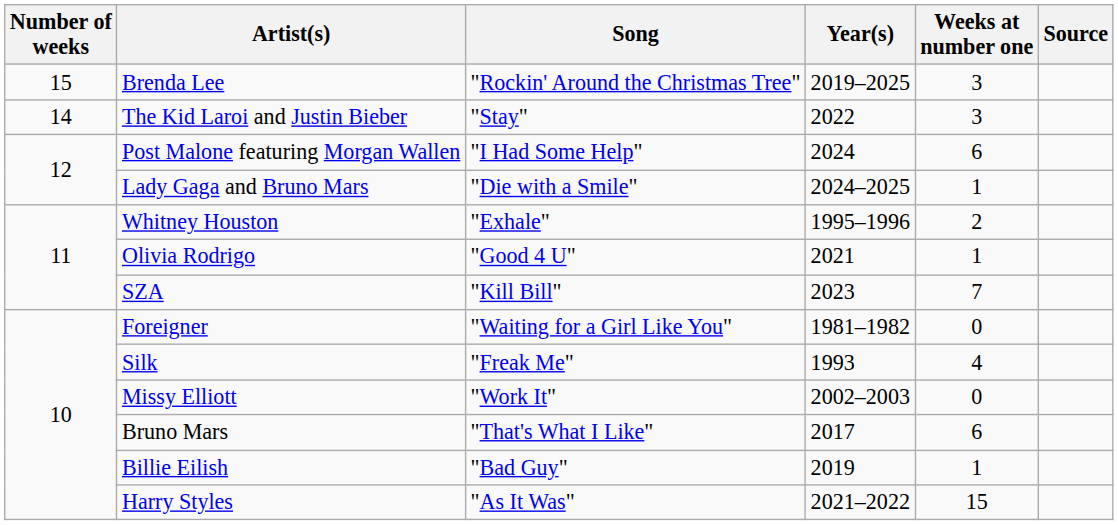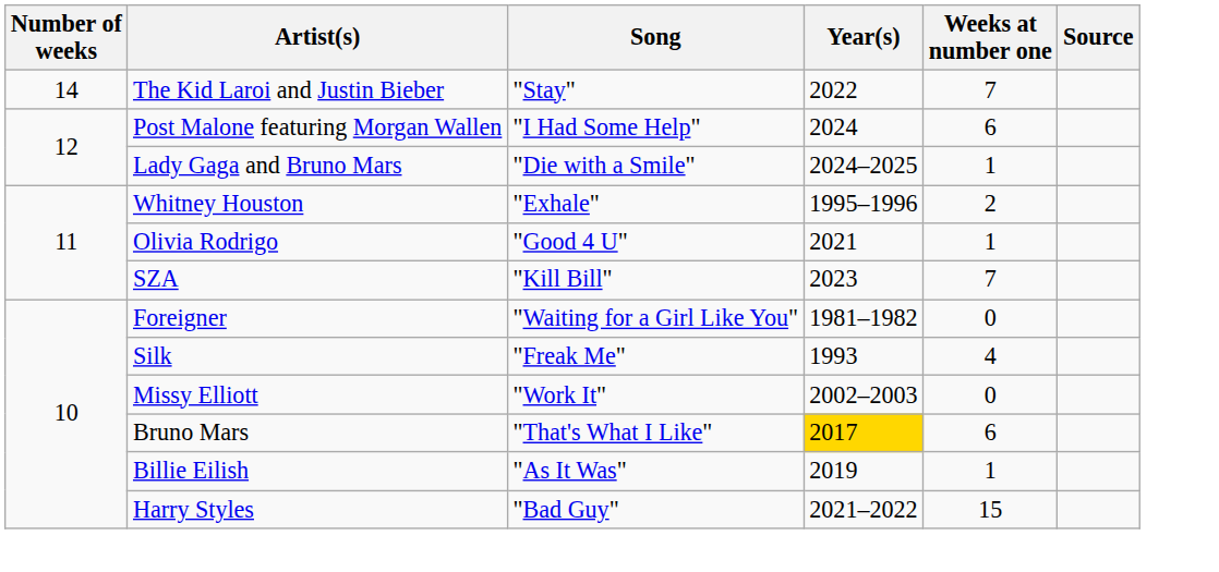 <table class="wikitable">
 <tr>
 <th>Number of <br> weeks</th>
 <th>Artist(s)</th>
 <th>Song</th>
 <th>Year(s)</th>
 <th>Weeks at<br>number one</th>
 <th>Source</th>
 </tr>
 <tr>
-<td rowspan=1 style="text-align:center;">15</td>
-<td><a href='#'>Brenda Lee</a></td>
-<td>"<a href='#'>Rockin' Around the Christmas Tree</a>"</td>
-<td>2019–2025</td>
-<td style="text-align:center;">3</td>
-<td></td>
-</tr>
-<tr>
 <td rowspan=1 style="text-align:center;">14</td>
 <td><a href='#'>The Kid Laroi</a> and <a href='#'>Justin Bieber</a></td>
 <td>"<a href='#'>Stay</a>"</td>
 <td>2022</td>
-<td style="text-align:center;">3</td>
+<td style="text-align:center;">7</td>
 <td></td>
 </tr>
 <tr>
 <td rowspan=2 style="text-align:center;">12</td>
 <td><a href='#'>Post Malone</a> featuring <a href='#'>Morgan Wallen</a></td>
 <td>"<a href='#'>I Had Some Help</a>"</td>
 <td>2024</td>
 <td style="text-align:center;">6</td>
 <td></td>
 </tr>
 <tr>
 <td><a href='#'>Lady Gaga</a> and <a href='#'>Bruno Mars</a></td>
 <td>"<a href='#'>Die with a Smile</a>"</td>
 <td>2024–2025</td>
 <td style="text-align:center;">1</td>
 <td></td>
 </tr>
 <tr>
 <td rowspan=3 style="text-align:center;">11</td>
 <td><a href='#'>Whitney Houston</a></td>
 <td>"<a href='#'>Exhale</a>"</td>
 <td>1995–1996</td>
 <td style="text-align:center;">2</td>
 <td></td>
 </tr>
 <tr>
 <td><a href='#'>Olivia Rodrigo</a></td>
 <td>"<a href='#'>Good 4 U</a>"</td>
 <td>2021</td>
 <td style="text-align:center;">1</td>
 <td></td>
 </tr>
 <tr>
 <td><a href='#'>SZA</a></td>
 <td>"<a href='#'>Kill Bill</a>"</td>
 <td>2023</td>
 <td style="text-align:center;">7</td>
 <td></td>
 </tr>
 <tr>
 <td rowspan=7 style="text-align:center;">10</td>
 <td><a href='#'>Foreigner</a></td>
 <td>"<a href='#'>Waiting for a Girl Like You</a>"</td>
 <td>1981–1982</td>
 <td style="text-align:center;">0</td>
 <td></td>
 </tr>
 <tr>
 <td><a href='#'>Silk</a></td>
 <td>"<a href='#'>Freak Me</a>"</td>
 <td>1993</td>
 <td style="text-align:center;">4</td>
 <td></td>
 </tr>
 <tr>
 <td><a href='#'>Missy Elliott</a></td>
 <td>"<a href='#'>Work It</a>"</td>
 <td>2002–2003</td>
 <td style="text-align:center;">0</td>
 <td></td>
 </tr>
 <tr>
 <td>Bruno Mars</td>
 <td>"<a href='#'>That's What I Like</a>"</td>
-<td>2017</td>
+<td style="background: gold;">2017</td>
 <td style="text-align:center;">6</td>
 <td></td>
 </tr>
 <tr>
 <td><a href='#'>Billie Eilish</a></td>
-<td>"<a href='#'>Bad Guy</a>"</td>
+<td>"<a href='#'>As It Was</a>"</td>
 <td>2019</td>
 <td style="text-align:center;">1</td>
 <td></td>
 </tr>
 <tr>
 <td><a href='#'>Harry Styles</a></td>
-<td>"<a href='#'>As It Was</a>"</td>
+<td>"<a href='#'>Bad Guy</a>"</td>
 <td>2021–2022</td>
 <td style="text-align:center;">15</td>
 <td></td>
 </tr>
 </table>
